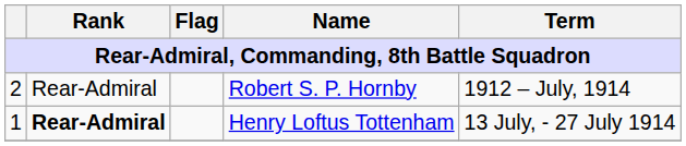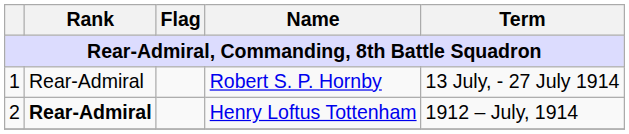 <table class="wikitable">
 <tr>
 <th></th>
 <th>Rank</th>
 <th>Flag</th>
 <th>Name</th>
 <th>Term</th>
 </tr>
 <tr>
 <td colspan="5" align="center" style="background:#dcdcfe;"><strong>Rear-Admiral, Commanding, 8th Battle Squadron</strong></td>
 </tr>
 <tr>
-<td>2</td>
+<td>1</td>
 <td>Rear-Admiral</td>
 <td></td>
 <td><a href='#'>Robert S. P. Hornby</a></td>
-<td>1912  – July, 1914</td>
+<td>13 July, - 27 July 1914</td>
 </tr>
 <tr>
-<td>1</td>
+<td>2</td>
 <td><strong>Rear-Admiral</strong></td>
 <td></td>
 <td><a href='#'>Henry Loftus Tottenham</a></td>
-<td>13 July, - 27 July 1914</td>
+<td>1912  – July, 1914</td>
 </tr>
 <tr>
 </tr>
 </table>
